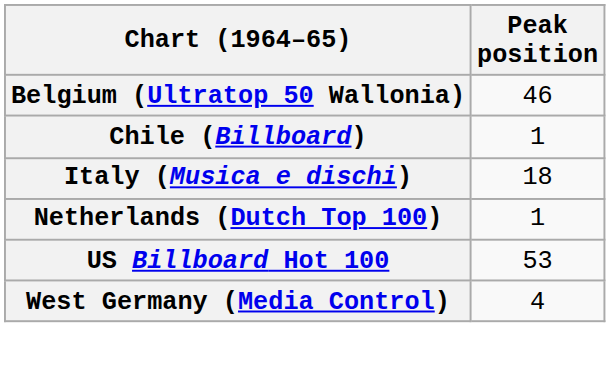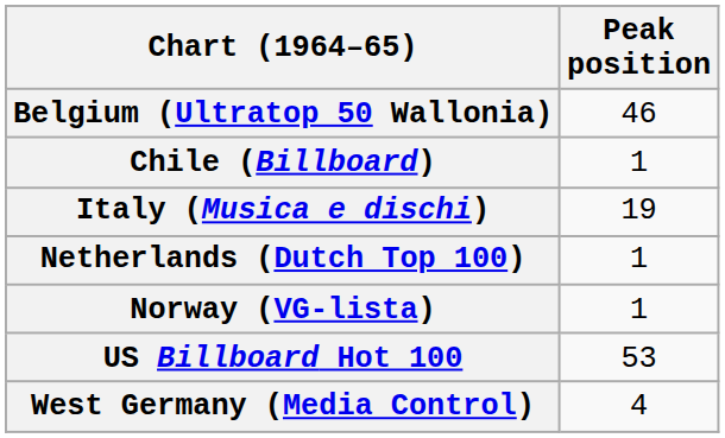 <table class="wikitable plainrowheaders" style="text-align:center">
 <tr>
 <th scope="col">Chart (1964–65)</th>
 <th scope="col">Peak<br>position</th>
 </tr>
 <tr>
 <th scope="row">Belgium (<a href='#'>Ultratop 50</a> Wallonia)</th>
 <td>46</td>
 </tr>
 <tr>
 <th scope="row">Chile (<a href='#'><em>Billboard</em></a>)</th>
 <td>1</td>
 </tr>
 <tr>
 <th scope="row">Italy (<em><a href='#'>Musica e dischi</a></em>)</th>
-<td>18</td>
+<td>19</td>
 </tr>
 <tr>
 <th scope="row">Netherlands (<a href='#'>Dutch Top 100</a>)</th>
+<td>1</td>
+</tr>
+<tr>
+<th scope="row">Norway (<a href='#'>VG-lista</a>)</th>
 <td>1</td>
 </tr>
 <tr>
 <th scope="row">US <a href='#'><em>Billboard</em> Hot 100</a></th>
 <td>53</td>
 </tr>
 <tr>
 <th scope="row">West Germany (<a href='#'>Media Control</a>)</th>
 <td>4</td>
 </tr>
 </table>
